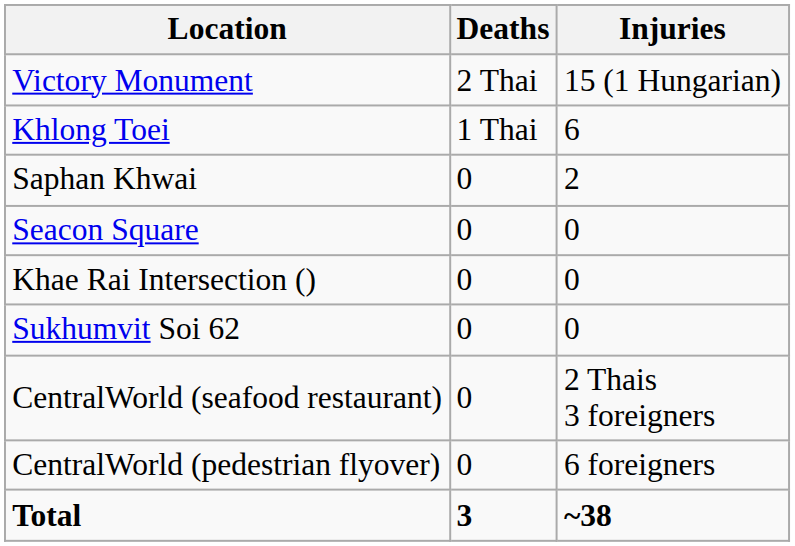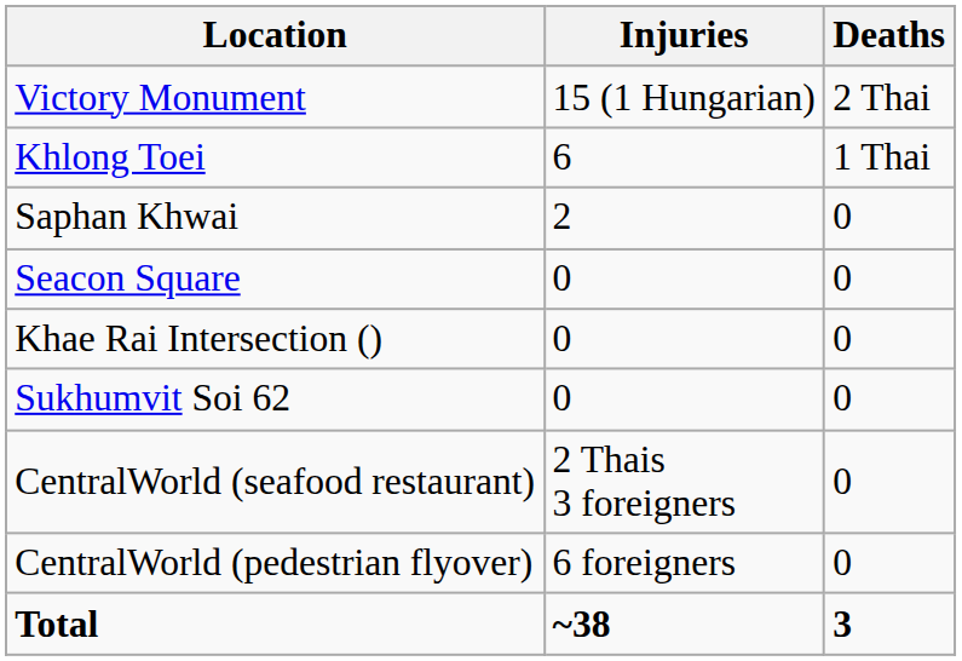 <table class="wikitable">
 <tr>
 <th>Location</th>
+<th>Injuries</th>
 <th>Deaths</th>
-<th>Injuries</th>
 </tr>
 <tr>
 <td><a href='#'>Victory Monument</a></td>
+<td>15 (1 Hungarian)</td>
 <td>2 Thai</td>
-<td>15 (1 Hungarian)</td>
 </tr>
 <tr>
 <td><a href='#'>Khlong Toei</a></td>
+<td>6</td>
 <td>1 Thai</td>
-<td>6</td>
 </tr>
 <tr>
 <td>Saphan Khwai</td>
+<td>2</td>
 <td>0</td>
-<td>2</td>
 </tr>
 <tr>
 <td><a href='#'>Seacon Square</a></td>
 <td>0</td>
 <td>0</td>
 </tr>
 <tr>
 <td>Khae Rai Intersection ()</td>
 <td>0</td>
 <td>0</td>
 </tr>
 <tr>
 <td><a href='#'>Sukhumvit</a> Soi 62</td>
 <td>0</td>
 <td>0</td>
 </tr>
 <tr>
 <td>CentralWorld (seafood restaurant)</td>
+<td>2 Thais<br>3 foreigners</td>
 <td>0</td>
-<td>2 Thais<br>3 foreigners</td>
 </tr>
 <tr>
 <td>CentralWorld (pedestrian flyover)</td>
+<td>6 foreigners</td>
 <td>0</td>
-<td>6 foreigners</td>
 </tr>
 <tr>
 <td><strong>Total</strong></td>
+<td><strong>~38</strong></td>
 <td><strong>3</strong></td>
-<td><strong>~38</strong></td>
 </tr>
 </table>
